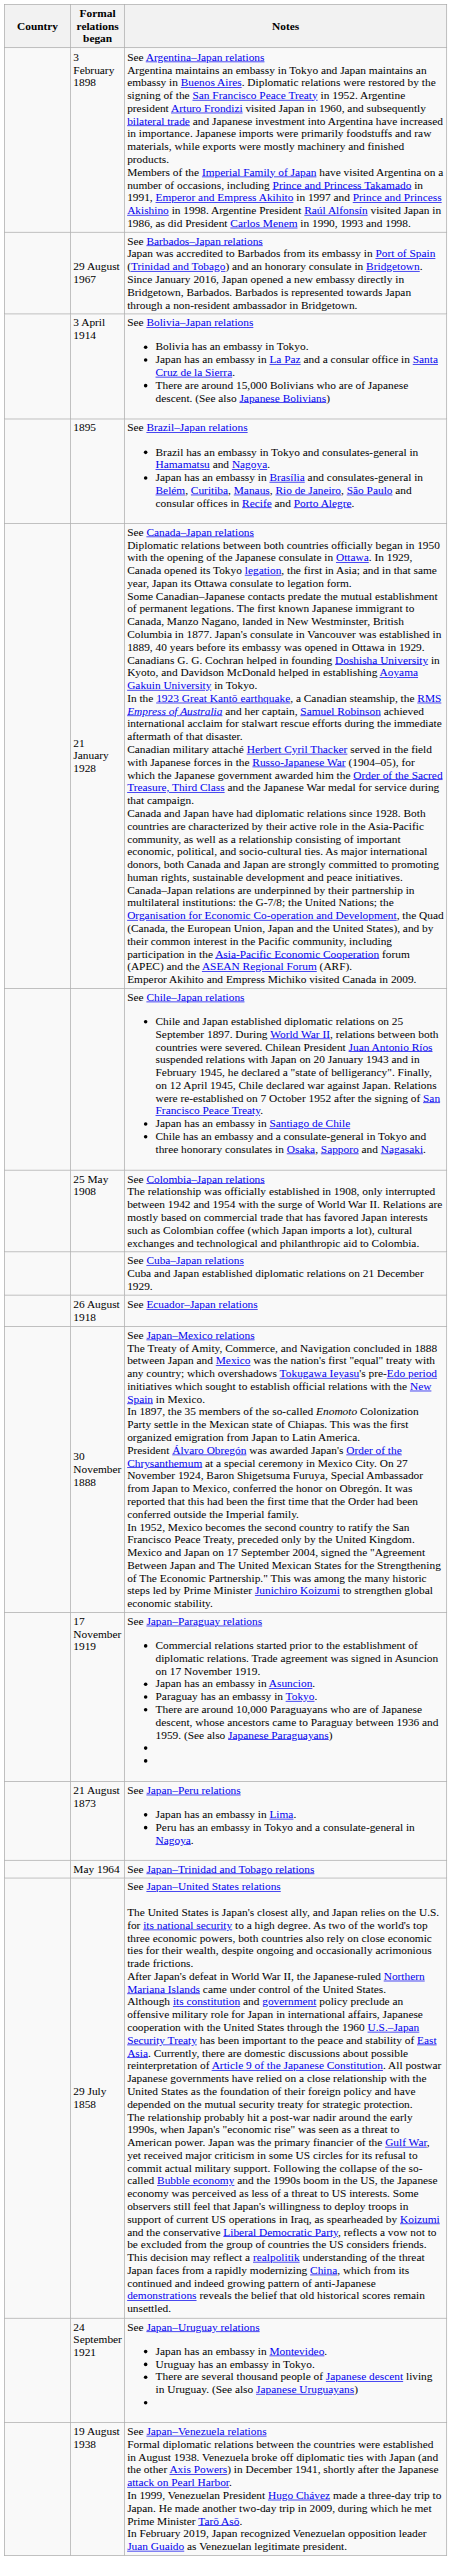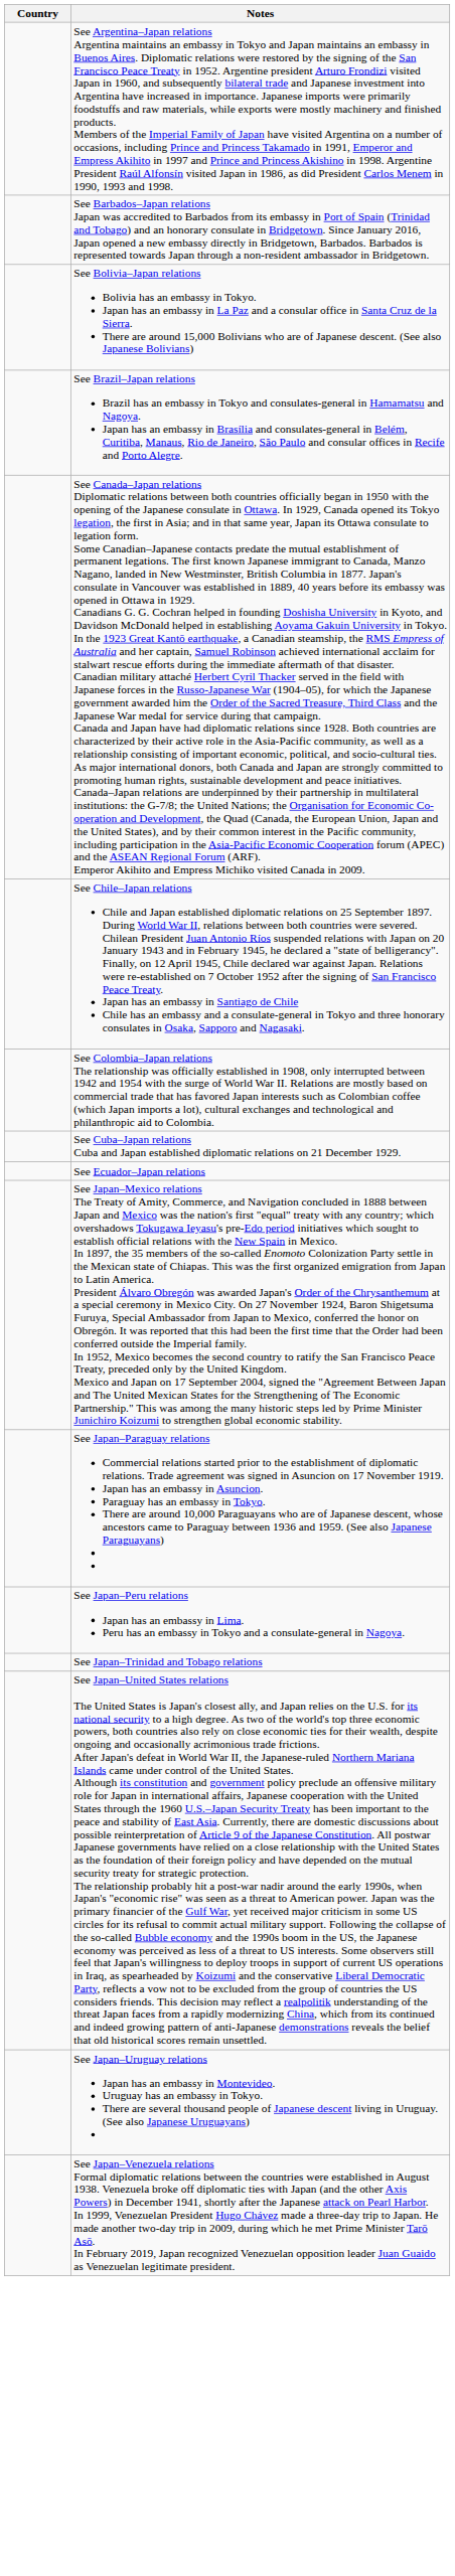 <table class="wikitable sortable" style="width:100%; margin:auto;">
 <tr>
 <th style="width:15%;">Country</th>
-<th style="width:12%;">Formal relations began</th>
 <th>Notes</th>
 </tr>
 <tr valign="top">
 <td></td>
-<td>3 February 1898</td>
 <td>See <a href='#'>Argentina–Japan relations</a><br>Argentina maintains an embassy in Tokyo and Japan maintains an embassy in <a href='#'>Buenos Aires</a>. Diplomatic relations were restored by the signing of the <a href='#'>San Francisco Peace Treaty</a> in 1952. Argentine president <a href='#'>Arturo Frondizi</a> visited Japan in 1960, and subsequently <a href='#'>bilateral trade</a> and Japanese investment into Argentina have increased in importance. Japanese imports were primarily foodstuffs and raw materials, while exports were mostly machinery and finished products.<br>Members of the <a href='#'>Imperial Family of Japan</a> have visited Argentina on a number of occasions, including <a href='#'>Prince and Princess Takamado</a> in 1991, <a href='#'>Emperor and Empress Akihito</a> in 1997 and <a href='#'>Prince and Princess Akishino</a> in 1998. Argentine President <a href='#'>Raúl Alfonsín</a> visited Japan in 1986, as did President <a href='#'>Carlos Menem</a> in 1990, 1993 and 1998.</td>
 </tr>
 <tr -valign="top">
 <td></td>
-<td>29 August 1967</td>
 <td>See <a href='#'>Barbados–Japan relations</a><br>Japan was accredited to Barbados from its embassy in <a href='#'>Port of Spain</a> (<a href='#'>Trinidad and Tobago</a>) and an honorary consulate in <a href='#'>Bridgetown</a>. Since January 2016, Japan opened a new embassy directly in Bridgetown, Barbados.  Barbados is represented towards Japan through a non-resident ambassador in Bridgetown.</td>
 </tr>
 <tr valign="top">
 <td></td>
-<td>3 April 1914</td>
 <td>See <a href='#'>Bolivia–Japan relations</a><br><ul><li>Bolivia has an embassy in Tokyo.</li><li>Japan has an embassy in <a href='#'>La Paz</a> and a consular office in <a href='#'>Santa Cruz de la Sierra</a>.</li><li>There are around 15,000 Bolivians who are of Japanese descent. (See also <a href='#'>Japanese Bolivians</a>)</li></ul></td>
 </tr>
 <tr valign="top">
 <td></td>
-<td>1895</td>
 <td>See <a href='#'>Brazil–Japan relations</a><br><ul><li>Brazil has an embassy in Tokyo and consulates-general in <a href='#'>Hamamatsu</a> and <a href='#'>Nagoya</a>.</li><li>Japan has an embassy in <a href='#'>Brasília</a> and consulates-general in <a href='#'>Belém</a>, <a href='#'>Curitiba</a>, <a href='#'>Manaus</a>, <a href='#'>Rio de Janeiro</a>, <a href='#'>São Paulo</a> and consular offices in <a href='#'>Recife</a> and <a href='#'>Porto Alegre</a>.</li></ul></td>
 </tr>
 <tr -valign="top">
 <td></td>
-<td>21 January 1928</td>
 <td>See <a href='#'>Canada–Japan relations</a><br>Diplomatic relations between both countries officially began in 1950 with the opening of the Japanese consulate in <a href='#'>Ottawa</a>. In 1929, Canada opened its Tokyo <a href='#'>legation</a>, the first in Asia; and in that same year, Japan its Ottawa consulate to legation form.<br>Some Canadian–Japanese contacts predate the mutual establishment of permanent legations.  The first known Japanese immigrant to Canada, Manzo Nagano, landed in New Westminster, British Columbia in 1877. Japan's consulate in Vancouver was established in 1889, 40 years before its embassy was opened in Ottawa in 1929.<br>Canadians G. G. Cochran helped in founding <a href='#'>Doshisha University</a> in Kyoto, and Davidson McDonald helped in establishing <a href='#'>Aoyama Gakuin University</a> in Tokyo.<br>In the <a href='#'>1923 Great Kantō earthquake</a>, a Canadian steamship, the <a href='#'>RMS <em>Empress of Australia</em></a> and her captain, <a href='#'>Samuel Robinson</a> achieved international acclaim for stalwart rescue efforts during the immediate aftermath of that disaster.<br>Canadian military attaché <a href='#'>Herbert Cyril Thacker</a> served in the field with Japanese forces in the <a href='#'>Russo-Japanese War</a> (1904–05), for which the Japanese government awarded him the <a href='#'>Order of the Sacred Treasure, Third Class</a> and the Japanese War medal for service during that campaign.<br>Canada and Japan have had diplomatic relations since 1928. Both countries are characterized by their active role in the Asia-Pacific community, as well as a relationship consisting of important economic, political, and socio-cultural ties. As major international donors, both Canada and Japan are strongly committed to promoting human rights, sustainable development and peace initiatives.<br>Canada–Japan relations are underpinned by their partnership in multilateral institutions: the G-7/8; the United Nations; the <a href='#'>Organisation for Economic Co-operation and Development</a>, the Quad (Canada, the European Union, Japan and the United States), and by their common interest in the Pacific community, including participation in the <a href='#'>Asia-Pacific Economic Cooperation</a> forum (APEC) and the <a href='#'>ASEAN Regional Forum</a> (ARF).<br>Emperor Akihito and Empress Michiko visited Canada in 2009.</td>
 </tr>
 <tr valign="top">
-<td></td>
 <td></td>
 <td>See <a href='#'>Chile–Japan relations</a><br><ul><li>Chile and Japan established diplomatic relations on 25 September 1897. During <a href='#'>World War II</a>, relations between both countries were severed. Chilean President <a href='#'>Juan Antonio Ríos</a> suspended relations with Japan on 20 January 1943 and in February 1945, he declared a "state of belligerancy". Finally, on 12 April 1945, Chile declared war against Japan. Relations were re-established on 7 October 1952 after the signing of <a href='#'>San Francisco Peace Treaty</a>.</li><li>Japan has an embassy in <a href='#'>Santiago de Chile</a></li><li>Chile has an embassy and a consulate-general in Tokyo and three honorary consulates in <a href='#'>Osaka</a>, <a href='#'>Sapporo</a> and <a href='#'>Nagasaki</a>.</li></ul></td>
 </tr>
 <tr valign="top">
 <td></td>
-<td>25 May 1908</td>
 <td>See <a href='#'>Colombia–Japan relations</a><br>The relationship was officially established in 1908, only interrupted between 1942 and 1954 with the surge of World War II. Relations are mostly based on commercial trade that has favored Japan interests such as Colombian coffee (which Japan imports a lot), cultural exchanges and technological and philanthropic aid to Colombia.</td>
 </tr>
 <tr valign="top">
-<td></td>
 <td></td>
 <td>See <a href='#'>Cuba–Japan relations</a><br>Cuba and Japan established diplomatic relations on 21 December 1929.</td>
 </tr>
 <tr valign="top">
 <td></td>
-<td>26 August 1918</td>
 <td>See <a href='#'>Ecuador–Japan relations</a></td>
 </tr>
 <tr -valign="top">
 <td></td>
-<td>30 November 1888</td>
 <td>See <a href='#'>Japan–Mexico relations</a><br>The Treaty of Amity, Commerce, and Navigation concluded in 1888 between Japan and <a href='#'>Mexico</a> was the nation's first "equal" treaty with any country; which overshadows <a href='#'>Tokugawa Ieyasu</a>'s pre-<a href='#'>Edo period</a> initiatives which sought to establish official relations with the <a href='#'>New Spain</a> in Mexico.<br>In 1897, the 35 members of the so-called <em>Enomoto</em> Colonization Party settle in the Mexican state of Chiapas.  This was the first organized emigration from Japan to Latin America.<br>President <a href='#'>Álvaro Obregón</a> was awarded Japan's <a href='#'>Order of the Chrysanthemum</a> at a special ceremony in Mexico City.  On 27 November 1924, Baron Shigetsuma Furuya, Special Ambassador from Japan to Mexico, conferred the honor on Obregón.  It was reported that this had been the first time that the Order had been conferred outside the Imperial family.<br>In 1952, Mexico becomes the second country to ratify the San Francisco Peace Treaty, preceded only by the United Kingdom.<br>Mexico and Japan on 17 September 2004, signed the "Agreement Between Japan and The United Mexican States for the Strengthening of The Economic Partnership." This was among the many historic steps led by Prime Minister <a href='#'>Junichiro Koizumi</a> to strengthen global economic stability.</td>
 </tr>
 <tr valign="top">
 <td></td>
-<td>17 November 1919</td>
 <td>See <a href='#'>Japan–Paraguay relations</a><br><ul><li>Commercial relations started prior to the establishment of diplomatic relations. Trade agreement was signed in Asuncion on 17 November 1919.</li><li>Japan has an embassy in <a href='#'>Asuncion</a>.</li><li>Paraguay has an embassy in <a href='#'>Tokyo</a>.</li><li>There are around 10,000 Paraguayans who are of Japanese descent, whose ancestors came to Paraguay between 1936 and 1959. (See also <a href='#'>Japanese Paraguayans</a>)</li><li> </li><li></li></ul></td>
 </tr>
 <tr valign="top">
 <td></td>
-<td>21 August 1873</td>
 <td>See <a href='#'>Japan–Peru relations</a><br><ul><li>Japan has an embassy in <a href='#'>Lima</a>.</li><li>Peru has an embassy in Tokyo and a consulate-general in <a href='#'>Nagoya</a>.</li></ul></td>
 </tr>
 <tr valign="top">
 <td></td>
-<td>May 1964</td>
 <td>See <a href='#'>Japan–Trinidad and Tobago relations</a></td>
 </tr>
 <tr -valign="top">
 <td></td>
-<td>29 July 1858</td>
 <td>See <a href='#'>Japan–United States relations</a><br><br>The United States is Japan's closest ally, and Japan relies on the U.S. for <a href='#'>its national security</a> to a high degree. As two of the world's top three economic powers, both countries also rely on close economic ties for their wealth, despite ongoing and occasionally acrimonious trade frictions.<br>After Japan's defeat in World War II, the Japanese-ruled <a href='#'>Northern Mariana Islands</a> came under control of the United States.<br>Although <a href='#'>its constitution</a> and <a href='#'>government</a> policy preclude an offensive military role for Japan in international affairs, Japanese cooperation with the United States through the 1960 <a href='#'>U.S.–Japan Security Treaty</a> has been important to the peace and stability of <a href='#'>East Asia</a>. Currently, there are domestic discussions about possible reinterpretation of <a href='#'>Article 9 of the Japanese Constitution</a>. All postwar Japanese governments have relied on a close relationship with the United States as the foundation of their foreign policy and have depended on the mutual security treaty for strategic protection.<br>The relationship probably hit a post-war nadir around the early 1990s, when Japan's "economic rise" was seen as a threat to American power.  Japan was the primary financier of the <a href='#'>Gulf War</a>, yet received major criticism in some US circles for its refusal to commit actual military support.  Following the collapse of the so-called <a href='#'>Bubble economy</a> and the 1990s boom in the US, the Japanese economy was perceived as less of a threat to US interests.  Some observers still feel that Japan's willingness to deploy troops in support of current US operations in Iraq, as spearheaded by <a href='#'>Koizumi</a> and the conservative <a href='#'>Liberal Democratic Party</a>, reflects a vow not to be excluded from the group of countries the US considers friends.  This decision may reflect a <a href='#'>realpolitik</a> understanding of the threat Japan faces from a rapidly modernizing <a href='#'>China</a>, which from its continued and indeed growing pattern of anti-Japanese <a href='#'>demonstrations</a> reveals the belief that old historical scores remain unsettled.</td>
 </tr>
 <tr valign="top">
 <td></td>
-<td>24 September 1921</td>
 <td>See <a href='#'>Japan–Uruguay relations</a><br><ul><li>Japan has an embassy in <a href='#'>Montevideo</a>.</li><li>Uruguay has an embassy in Tokyo.</li><li>There are several thousand people of <a href='#'>Japanese descent</a> living in Uruguay. (See also <a href='#'>Japanese Uruguayans</a>)</li><li> </li></ul></td>
 </tr>
 <tr valign="top">
 <td></td>
-<td>19 August 1938</td>
 <td>See <a href='#'>Japan–Venezuela relations</a><br>Formal diplomatic relations between the countries were established in August 1938. Venezuela broke off diplomatic ties with Japan (and the other <a href='#'>Axis Powers</a>) in December 1941, shortly after the Japanese <a href='#'>attack on Pearl Harbor</a>.<br>In 1999, Venezuelan President <a href='#'>Hugo Chávez</a> made a three-day trip to Japan. He made another two-day trip in 2009, during which he met Prime Minister <a href='#'>Tarō Asō</a>.<br>In February 2019, Japan recognized Venezuelan opposition leader <a href='#'>Juan Guaido</a> as Venezuelan legitimate president.</td>
 </tr>
 </table>
